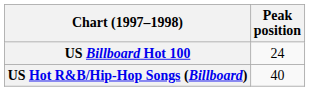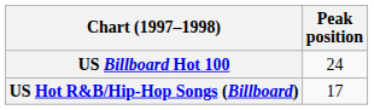 <table class="wikitable sortable plainrowheaders"style="text-align:center">
 <tr>
 <th scope="col">Chart (1997–1998)</th>
 <th scope="col">Peak<br>position</th>
 </tr>
 <tr>
 <th scope="row">US <a href='#'><em>Billboard</em> Hot 100</a></th>
 <td>24</td>
 </tr>
 <tr>
 <th scope="row">US <a href='#'>Hot R&B/Hip-Hop Songs</a> (<em><a href='#'>Billboard</a></em>)</th>
-<td>40</td>
+<td>17</td>
 </tr>
 </table>
